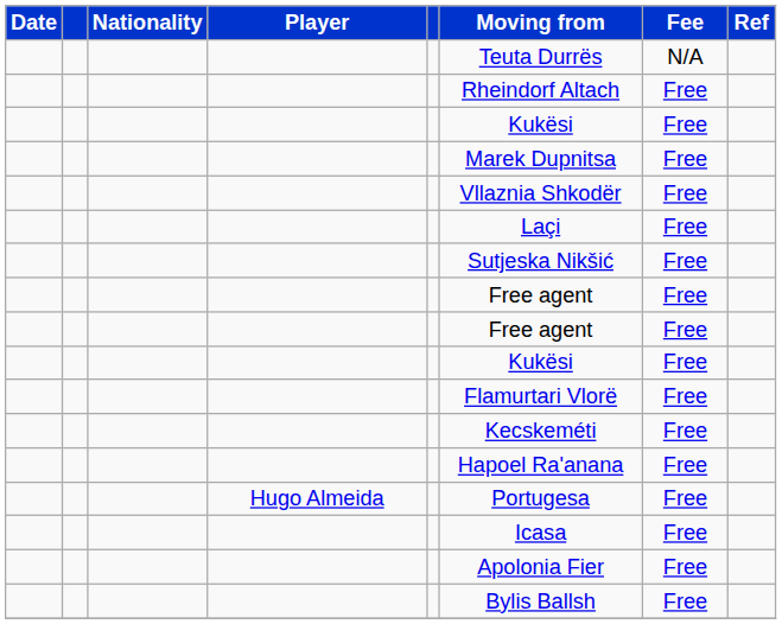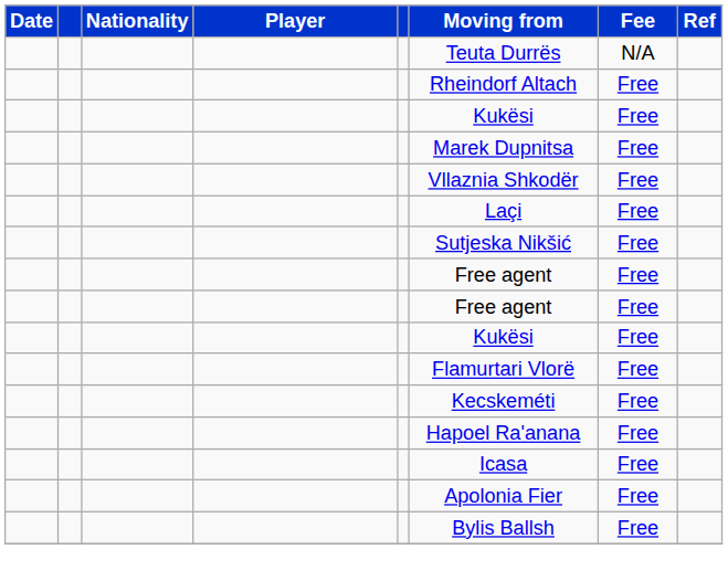 <table class="wikitable"  style="text-align:center; font-size:90%; ">
 <tr>
 <th style="background:#03c; color:white; width:15px;">Date</th>
 <th style="background:#03c; color:white; width:10px;"></th>
 <th style="background:#03c; color:white; width:10px;">Nationality</th>
 <th style="background:#03c; color:white; width:140px;">Player</th>
 <th style="background:#03c; color:white; width:1px;"></th>
 <th style="background:#03c; color:white; width:130px;">Moving from</th>
 <th style="background:#03c; color:white; width:50px;">Fee</th>
 <th style="background:#03c; color:white; width:25px;">Ref</th>
 </tr>
 <tr>
 <td></td>
 <td align=center></td>
 <td align=center></td>
 <td></td>
 <td></td>
 <td><a href='#'>Teuta Durrës</a></td>
 <td align=center>N/A</td>
 <td align=center></td>
 </tr>
 <tr>
 <td></td>
 <td align=center></td>
 <td align=center></td>
 <td></td>
 <td></td>
 <td><a href='#'>Rheindorf Altach</a></td>
 <td align=center><a href='#'>Free</a></td>
 <td align=center></td>
 </tr>
 <tr>
 <td></td>
 <td align=center></td>
 <td align=center></td>
 <td></td>
 <td></td>
 <td><a href='#'>Kukësi</a></td>
 <td align=center><a href='#'>Free</a></td>
 <td align=center></td>
 </tr>
 <tr>
 <td></td>
 <td align=center></td>
 <td align=center></td>
 <td></td>
 <td></td>
 <td><a href='#'>Marek Dupnitsa</a></td>
 <td align=center><a href='#'>Free</a></td>
 <td align=center></td>
 </tr>
 <tr>
 <td></td>
 <td align=center></td>
 <td align=center></td>
 <td></td>
 <td></td>
 <td><a href='#'>Vllaznia Shkodër</a></td>
 <td align=center><a href='#'>Free</a></td>
 <td align=center></td>
 </tr>
 <tr>
 <td></td>
 <td align=center></td>
 <td align=center></td>
 <td></td>
 <td></td>
 <td><a href='#'>Laçi</a></td>
 <td align=center><a href='#'>Free</a></td>
 <td align=center></td>
 </tr>
 <tr>
 <td></td>
 <td align=center></td>
 <td align=center></td>
 <td></td>
 <td></td>
 <td><a href='#'>Sutjeska Nikšić</a></td>
 <td align=center><a href='#'>Free</a></td>
 <td align=center></td>
 </tr>
 <tr>
 <td></td>
 <td align=center></td>
 <td align=center></td>
 <td></td>
 <td></td>
 <td>Free agent</td>
 <td align=center><a href='#'>Free</a></td>
 <td align=center></td>
 </tr>
 <tr>
 <td></td>
 <td align=center></td>
 <td align=center></td>
 <td></td>
 <td></td>
 <td>Free agent</td>
 <td align=center><a href='#'>Free</a></td>
 <td align=center></td>
 </tr>
 <tr>
 <td></td>
 <td align=center></td>
 <td align=center></td>
 <td></td>
 <td></td>
 <td><a href='#'>Kukësi</a></td>
 <td align=center><a href='#'>Free</a></td>
 <td align=center></td>
 </tr>
 <tr>
 <td></td>
 <td align=center></td>
 <td align=center></td>
 <td></td>
 <td></td>
 <td><a href='#'>Flamurtari Vlorë</a></td>
 <td align=center><a href='#'>Free</a></td>
 <td align=center></td>
 </tr>
 <tr>
 <td></td>
 <td align=center></td>
 <td align=center></td>
 <td></td>
 <td></td>
 <td><a href='#'>Kecskeméti</a></td>
 <td align=center><a href='#'>Free</a></td>
 <td align=center></td>
 </tr>
 <tr>
 <td></td>
 <td align=center></td>
 <td align=center></td>
 <td></td>
 <td></td>
 <td><a href='#'>Hapoel Ra'anana</a></td>
 <td align=center><a href='#'>Free</a></td>
 <td align=center></td>
 </tr>
 <tr>
 <td></td>
 <td align=center></td>
 <td></td>
-<td><a href='#'>Hugo Almeida</a></td>
-<td></td>
-<td><a href='#'>Portugesa</a></td>
-<td align=center><a href='#'>Free</a></td>
-<td align=center></td>
-</tr>
-<tr>
-<td></td>
-<td align=center></td>
-<td></td>
 <td></td>
 <td></td>
 <td><a href='#'>Icasa</a></td>
 <td align=center><a href='#'>Free</a></td>
 <td align=center></td>
 </tr>
 <tr>
 <td></td>
 <td align=center></td>
 <td></td>
 <td></td>
 <td></td>
 <td><a href='#'>Apolonia Fier</a></td>
 <td align=center><a href='#'>Free</a></td>
 <td align=center></td>
 </tr>
 <tr>
 <td></td>
 <td align=center></td>
 <td></td>
 <td></td>
 <td></td>
 <td><a href='#'>Bylis Ballsh</a></td>
 <td align=center><a href='#'>Free</a></td>
 <td align=center></td>
 </tr>
 <tr>
 </tr>
 </table>
